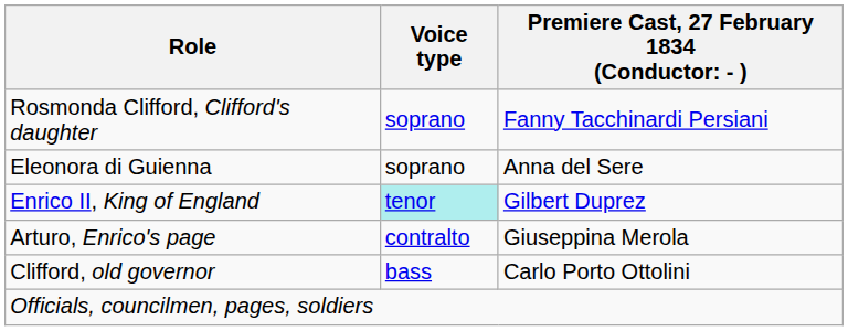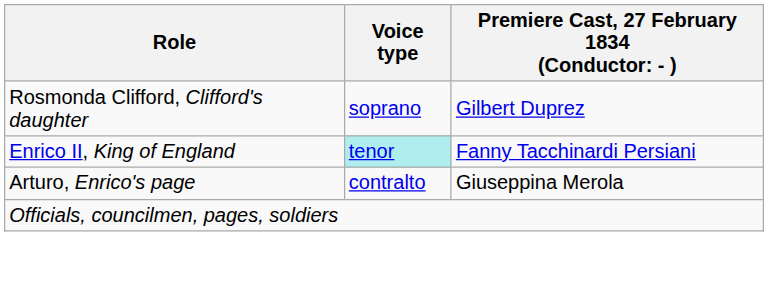 <table class="wikitable">
 <tr>
 <th>Role</th>
 <th>Voice type</th>
 <th>Premiere Cast, 27 February 1834<br>(Conductor: - )</th>
 </tr>
 <tr>
 <td>Rosmonda Clifford, <em>Clifford's daughter</em></td>
 <td><a href='#'>soprano</a></td>
-<td><a href='#'>Fanny Tacchinardi Persiani</a></td>
-</tr>
-<tr>
-<td>Eleonora di Guienna</td>
-<td>soprano</td>
-<td>Anna del Sere</td>
+<td><a href='#'>Gilbert Duprez</a></td>
 </tr>
 <tr>
 <td><a href='#'>Enrico II</a>, <em>King of England</em></td>
 <td style="background: paleturquoise;"><a href='#'>tenor</a></td>
-<td><a href='#'>Gilbert Duprez</a></td>
+<td><a href='#'>Fanny Tacchinardi Persiani</a></td>
 </tr>
 <tr>
 <td>Arturo, <em>Enrico's page</em></td>
 <td><a href='#'>contralto</a></td>
 <td>Giuseppina Merola</td>
 </tr>
 <tr>
-<td>Clifford, <em>old governor</em></td>
-<td><a href='#'>bass</a></td>
-<td>Carlo Porto Ottolini</td>
-</tr>
-<tr>
 <td colspan="3"><em>Officials, councilmen, pages, soldiers</em></td>
 </tr>
 </table>
